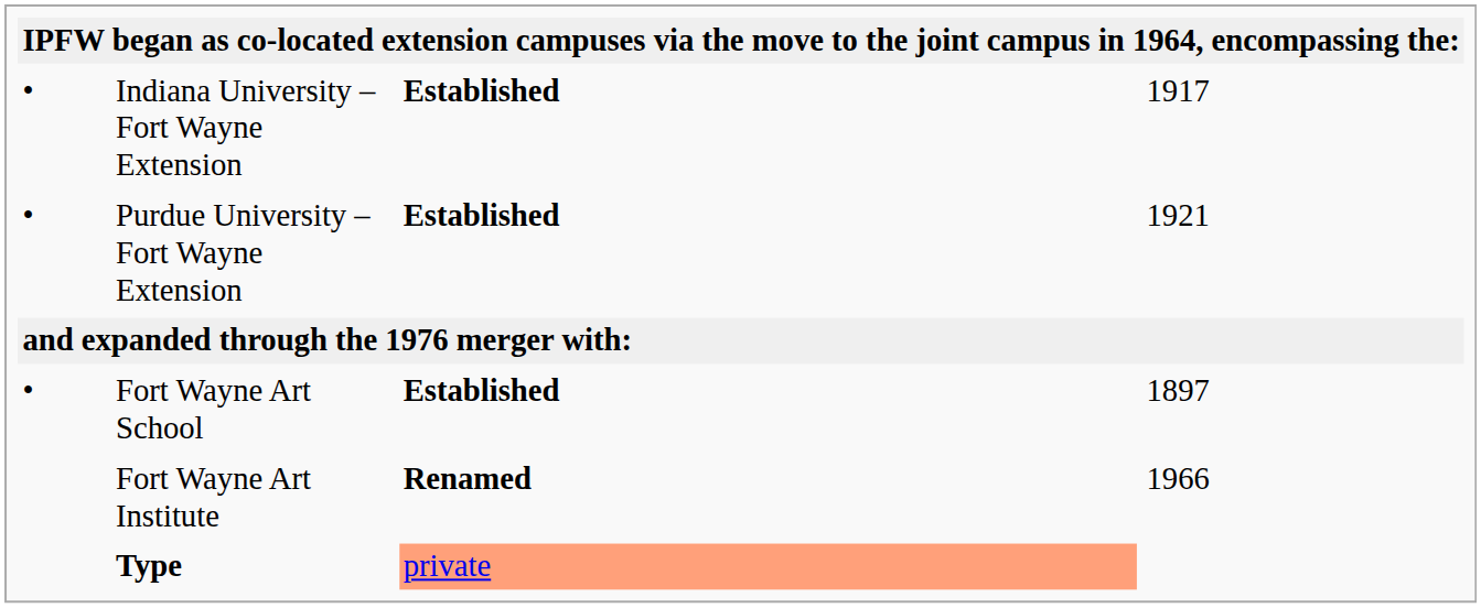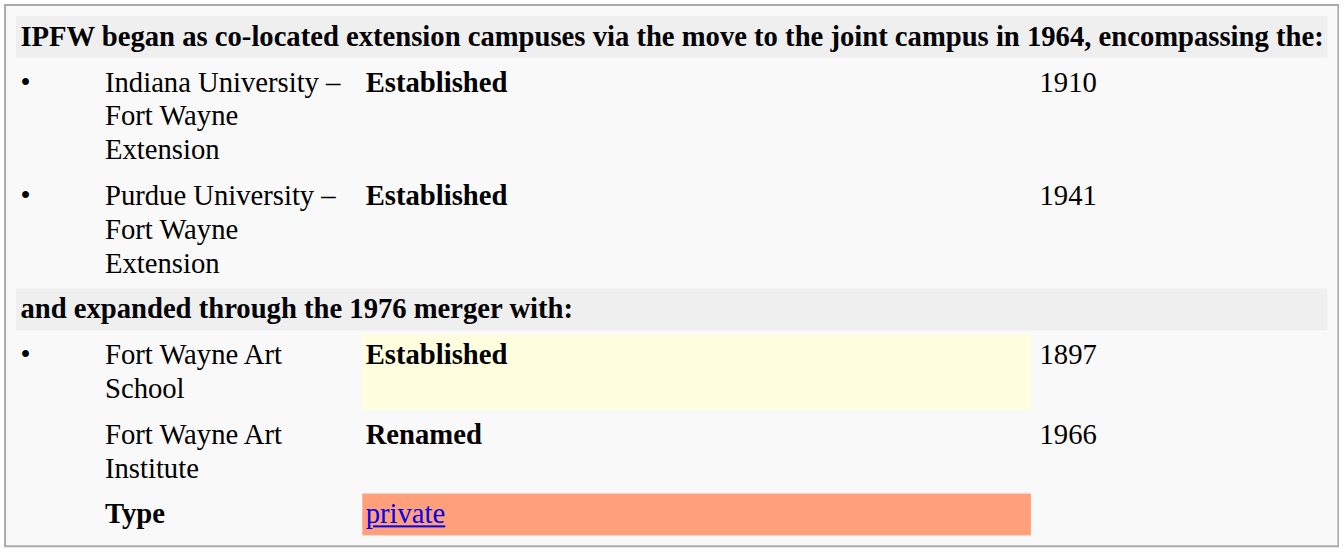 <table class="infobox" cellpadding="2" cellspacing="2" style="font-size: 90%;">
 <tr>
 <th colspan=4 align="left" style="background:#eFeFeF;">IPFW began as co-located extension campuses via the move to the joint campus in 1964, encompassing the:</th>
 </tr>
 <tr>
 <td valign="top">•</td>
 <td width="125pt">Indiana University – Fort Wayne Extension</td>
 <td><strong>Established</strong></td>
-<td>1917</td>
+<td>1910</td>
 </tr>
 <tr>
 <td valign="top">•</td>
 <td width="125pt">Purdue University – Fort Wayne Extension</td>
 <td><strong>Established</strong></td>
-<td>1921</td>
+<td>1941</td>
 </tr>
 <tr>
 <th colspan=4 align="left" style="background:#eFeFeF;">and expanded through the 1976 merger with:</th>
 </tr>
 <tr>
 <td valign="top" rowspan=2>•</td>
 <td width="125pt">Fort Wayne Art School</td>
-<td><strong>Established</strong></td>
+<td style="background: lightyellow;"><strong>Established</strong></td>
 <td>1897</td>
 </tr>
 <tr>
 <td valign="top" width="125pt">Fort Wayne Art Institute</td>
 <td><strong>Renamed</strong></td>
 <td>1966</td>
 </tr>
 <tr>
 <td></td>
 <td><strong>Type</strong></td>
 <td style="background: lightsalmon;"><a href='#'>private</a></td>
 </tr>
 </table>
